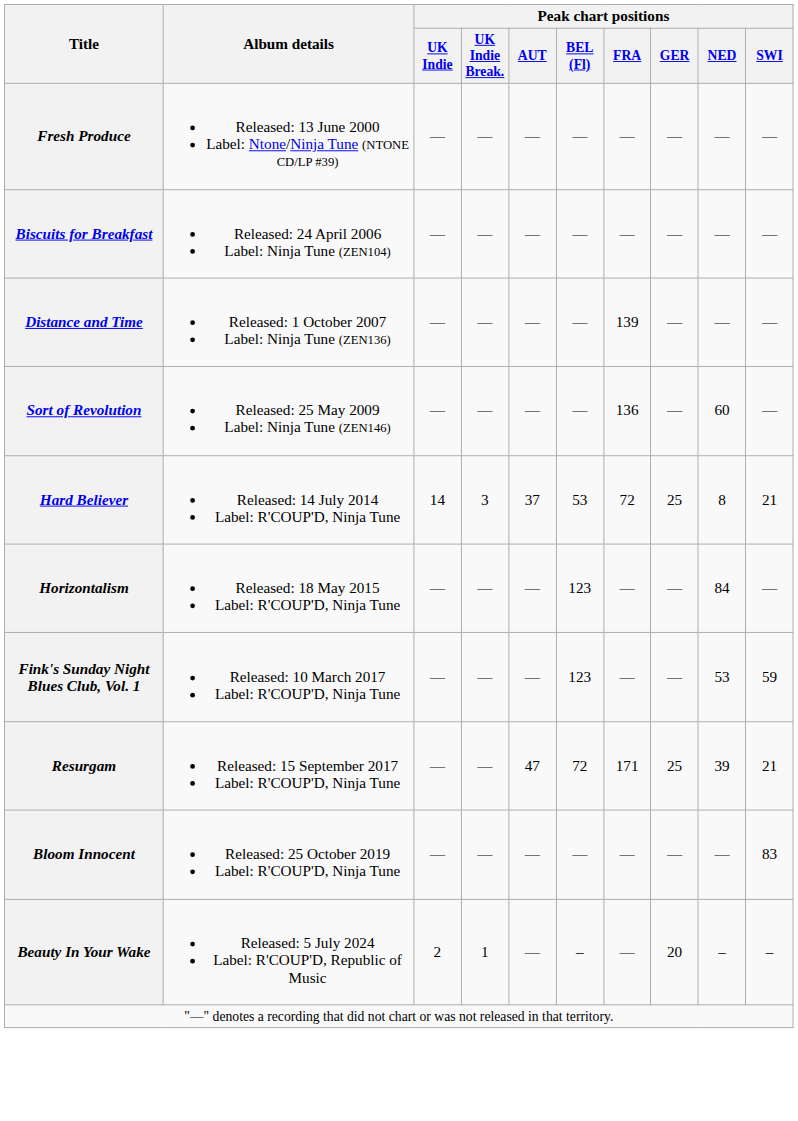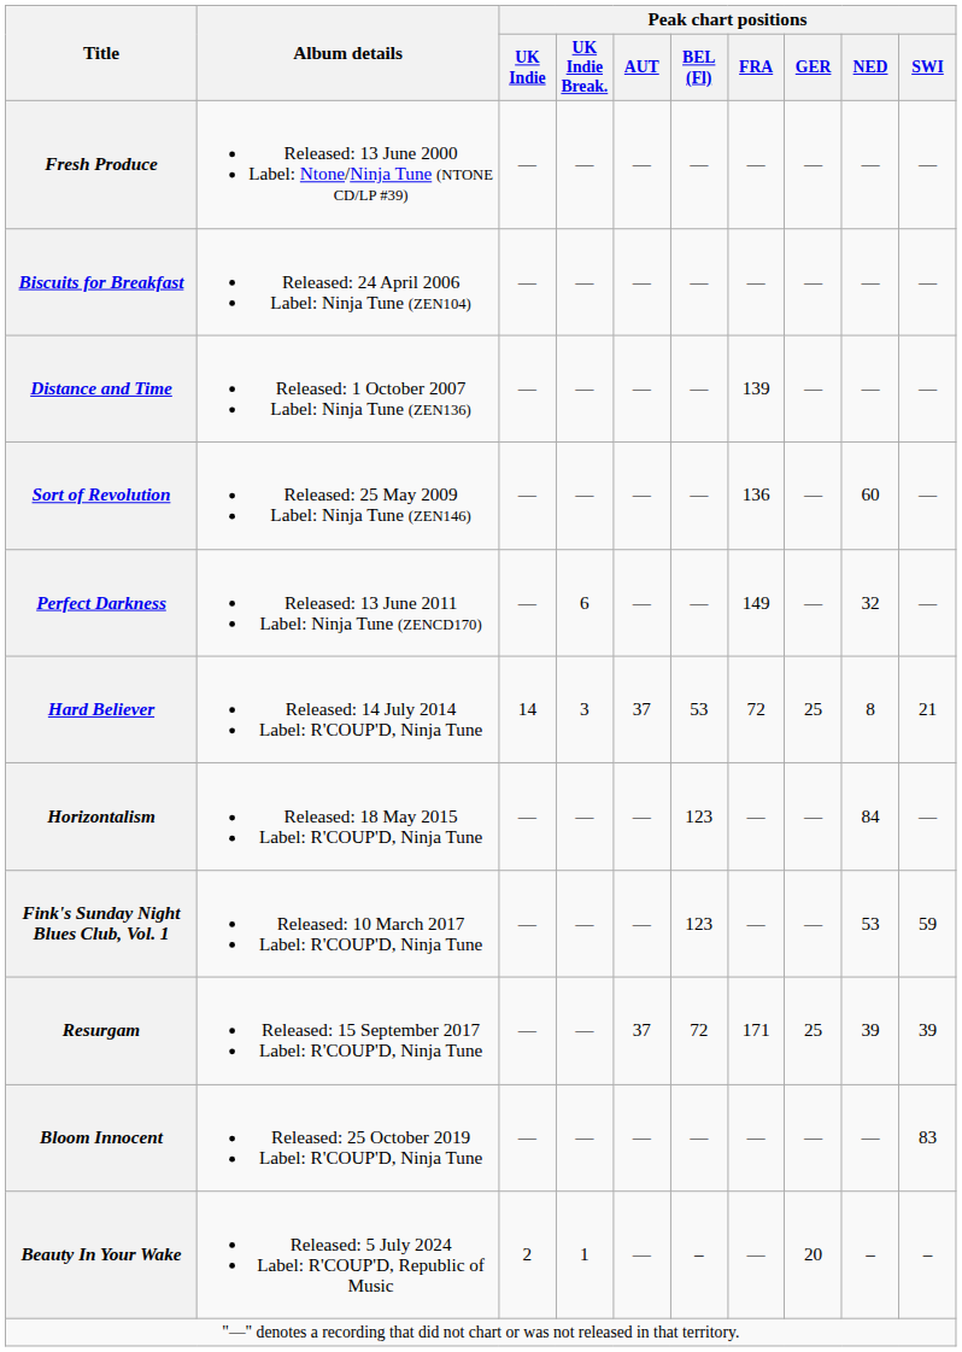 <table class="wikitable plainrowheaders" style="text-align:center;" border="1">
 <tr>
 <th scope="col" rowspan="2" style="width:10em;">Title</th>
 <th scope="col" rowspan="2" style="width:16em;">Album details</th>
 <th scope="col" colspan="8">Peak chart positions</th>
 </tr>
 <tr>
 <th scope="col" style="width:3em;font-size:90%;"><a href='#'>UK<br>Indie</a><br></th>
 <th scope="col" style="width:3em;font-size:90%;"><a href='#'>UK<br>Indie<br>Break.</a><br></th>
 <th scope="col" style="width:3em;font-size:90%;"><a href='#'>AUT</a><br></th>
 <th scope="col" style="width:3em;font-size:90%;"><a href='#'>BEL <br>(Fl)</a><br></th>
 <th scope="col" style="width:3em;font-size:90%;"><a href='#'>FRA</a><br></th>
 <th scope="col" style="width:3em;font-size:90%;"><a href='#'>GER</a><br></th>
 <th scope="col" style="width:3em;font-size:90%;"><a href='#'>NED</a><br></th>
 <th scope="col" style="width:3em;font-size:90%;"><a href='#'>SWI</a><br></th>
 </tr>
 <tr>
 <th scope="row"><em>Fresh Produce</em></th>
 <td><br><ul><li>Released: 13 June 2000</li><li>Label: <a href='#'>Ntone</a>/<a href='#'>Ninja Tune</a> <small>(NTONE CD/LP #39)</small></li></ul></td>
 <td>—</td>
 <td>—</td>
 <td>—</td>
 <td>—</td>
 <td>—</td>
 <td>—</td>
 <td>—</td>
 <td>—</td>
 </tr>
 <tr>
 <th scope="row"><em><a href='#'>Biscuits for Breakfast</a></em></th>
 <td><br><ul><li>Released: 24 April 2006</li><li>Label: Ninja Tune <small>(ZEN104)</small></li></ul></td>
 <td>—</td>
 <td>—</td>
 <td>—</td>
 <td>—</td>
 <td>—</td>
 <td>—</td>
 <td>—</td>
 <td>—</td>
 </tr>
 <tr>
 <th scope="row"><em><a href='#'>Distance and Time</a></em></th>
 <td><br><ul><li>Released: 1 October 2007</li><li>Label: Ninja Tune <small>(ZEN136)</small></li></ul></td>
 <td>—</td>
 <td>—</td>
 <td>—</td>
 <td>—</td>
 <td>139</td>
 <td>—</td>
 <td>—</td>
 <td>—</td>
 </tr>
 <tr>
 <th scope="row"><em><a href='#'>Sort of Revolution</a></em></th>
 <td><br><ul><li>Released: 25 May 2009</li><li>Label: Ninja Tune <small>(ZEN146)</small></li></ul></td>
 <td>—</td>
 <td>—</td>
 <td>—</td>
 <td>—</td>
 <td>136</td>
 <td>—</td>
 <td>60</td>
 <td>—</td>
 </tr>
 <tr>
+<th scope="row"><em><a href='#'>Perfect Darkness</a></em></th>
+<td><br><ul><li>Released: 13 June 2011</li><li>Label: Ninja Tune <small>(ZENCD170)</small></li></ul></td>
+<td>—</td>
+<td>6</td>
+<td>—</td>
+<td>—</td>
+<td>149</td>
+<td>—</td>
+<td>32</td>
+<td>—</td>
+</tr>
+<tr>
 <th scope="row"><em><a href='#'>Hard Believer</a></em></th>
 <td><br><ul><li>Released: 14 July 2014</li><li>Label: R'COUP'D, Ninja Tune</li></ul></td>
 <td>14</td>
 <td>3</td>
 <td>37</td>
 <td>53</td>
 <td>72</td>
 <td>25</td>
 <td>8</td>
 <td>21</td>
 </tr>
 <tr>
 <th scope="row"><em>Horizontalism</em></th>
 <td><br><ul><li>Released: 18 May 2015</li><li>Label: R'COUP'D, Ninja Tune</li></ul></td>
 <td>—</td>
 <td>—</td>
 <td>—</td>
 <td>123</td>
 <td>—</td>
 <td>—</td>
 <td>84</td>
 <td>—</td>
 </tr>
 <tr>
 <th scope="row"><em>Fink's Sunday Night Blues Club, Vol. 1</em></th>
 <td><br><ul><li>Released: 10 March 2017</li><li>Label: R'COUP'D, Ninja Tune</li></ul></td>
 <td>—</td>
 <td>—</td>
 <td>—</td>
 <td>123</td>
 <td>—</td>
 <td>—</td>
 <td>53</td>
 <td>59</td>
 </tr>
 <tr>
 <th scope="row"><em>Resurgam</em></th>
 <td><br><ul><li>Released: 15 September 2017</li><li>Label: R'COUP'D, Ninja Tune</li></ul></td>
 <td>—</td>
 <td>—</td>
-<td>47</td>
+<td>37</td>
 <td>72</td>
 <td>171<br></td>
 <td>25</td>
 <td>39</td>
-<td>21</td>
+<td>39</td>
 </tr>
 <tr>
 <th scope="row"><em>Bloom Innocent</em></th>
 <td><br><ul><li>Released: 25 October 2019</li><li>Label: R'COUP'D, Ninja Tune</li></ul></td>
 <td>—</td>
 <td>—</td>
 <td>—</td>
 <td>—</td>
 <td>—</td>
 <td>—</td>
 <td>—</td>
 <td>83</td>
 </tr>
 <tr>
 <th scope="row"><em>Beauty In Your Wake</em></th>
 <td><br><ul><li>Released: 5 July 2024</li><li>Label: R'COUP'D, Republic of Music</li></ul></td>
 <td>2</td>
 <td>1</td>
 <td>—</td>
 <td>–</td>
 <td>—</td>
 <td>20</td>
 <td>–</td>
 <td>–</td>
 </tr>
 <tr>
 <td colspan="10" style="font-size:90%">"—" denotes a recording that did not chart or was not released in that territory.</td>
 </tr>
 </table>
